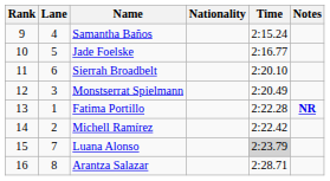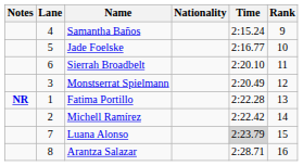 <table class="wikitable sortable" style="text-align:center">
 <tr>
-<th>Rank</th>
+<th>Notes</th>
 <th>Lane</th>
 <th>Name</th>
 <th>Nationality</th>
 <th>Time</th>
-<th>Notes</th>
+<th>Rank</th>
 </tr>
 <tr>
-<td>9</td>
+<td></td>
 <td>4</td>
 <td align="left"><a href='#'>Samantha Baños</a></td>
 <td align="left"></td>
 <td>2:15.24</td>
-<td></td>
+<td>9</td>
 </tr>
 <tr>
-<td>10</td>
+<td></td>
 <td>5</td>
 <td align="left"><a href='#'>Jade Foelske</a></td>
 <td align="left"></td>
 <td>2:16.77</td>
-<td></td>
+<td>10</td>
 </tr>
 <tr>
-<td>11</td>
+<td></td>
 <td>6</td>
 <td align="left"><a href='#'>Sierrah Broadbelt</a></td>
 <td align="left"></td>
 <td>2:20.10</td>
-<td></td>
+<td>11</td>
 </tr>
 <tr>
-<td>12</td>
+<td></td>
 <td>3</td>
 <td align="left"><a href='#'>Monstserrat Spielmann</a></td>
 <td align="left"></td>
 <td>2:20.49</td>
-<td></td>
+<td>12</td>
 </tr>
 <tr>
-<td>13</td>
+<td><strong><a href='#'>NR</a></strong></td>
 <td>1</td>
 <td align="left"><a href='#'>Fatima Portillo</a></td>
 <td align="left"></td>
 <td>2:22.28</td>
-<td><strong><a href='#'>NR</a></strong></td>
+<td>13</td>
 </tr>
 <tr>
-<td>14</td>
+<td></td>
 <td>2</td>
 <td align="left"><a href='#'>Michell Ramírez</a></td>
 <td align="left"></td>
 <td>2:22.42</td>
-<td></td>
+<td>14</td>
 </tr>
 <tr>
-<td>15</td>
+<td></td>
 <td>7</td>
 <td align="left"><a href='#'>Luana Alonso</a></td>
 <td align="left"></td>
 <td style="background: lightgrey;">2:23.79</td>
-<td></td>
+<td>15</td>
 </tr>
 <tr>
-<td>16</td>
+<td></td>
 <td>8</td>
 <td align="left"><a href='#'>Arantza Salazar</a></td>
 <td align="left"></td>
 <td>2:28.71</td>
-<td></td>
+<td>16</td>
 </tr>
 </table>
